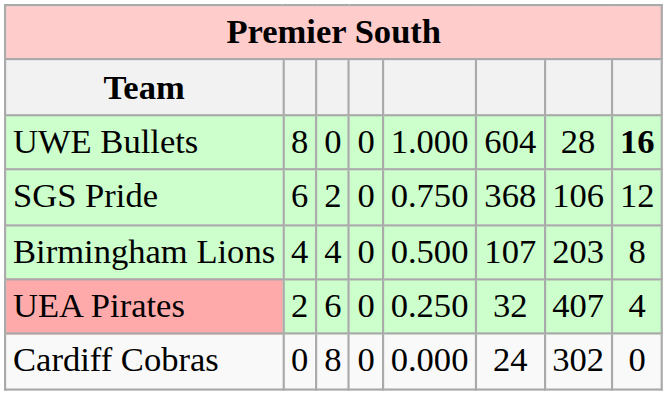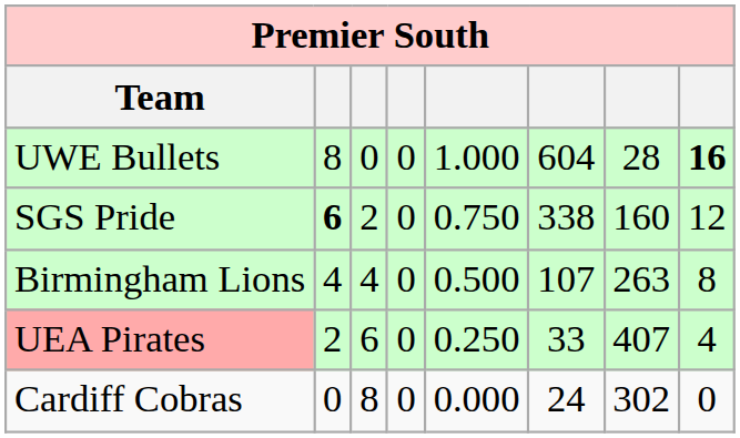 <table class="wikitable">
 <tr style="background:#fcc;">
 <td colspan="8" style="text-align:center;"><strong>Premier South</strong></td>
 </tr>
 <tr style="background:#efefef;">
 <th>Team</th>
 <th></th>
 <th></th>
 <th></th>
 <th></th>
 <th></th>
 <th></th>
 <th></th>
 </tr>
 <tr style="text-align:center; background:#cfc;">
 <td align="left">UWE Bullets</td>
 <td>8</td>
 <td>0</td>
 <td>0</td>
 <td>1.000</td>
 <td>604</td>
 <td>28</td>
 <td><strong>16</strong></td>
 </tr>
 <tr style="text-align:center; background:#cfc;">
 <td align="left">SGS Pride</td>
-<td>6</td>
+<td><strong>6</strong></td>
 <td>2</td>
 <td>0</td>
 <td>0.750</td>
-<td>368</td>
-<td>106</td>
+<td>338</td>
+<td>160</td>
 <td>12</td>
 </tr>
 <tr style="text-align:center; background:#cfc;">
 <td align="left">Birmingham Lions</td>
 <td>4</td>
 <td>4</td>
 <td>0</td>
 <td>0.500</td>
 <td>107</td>
-<td>203</td>
+<td>263</td>
 <td>8</td>
 </tr>
 <tr style="text-align:center; background:#cfc;">
 <td align="left" style="background:#faa;">UEA Pirates</td>
 <td>2</td>
 <td>6</td>
 <td>0</td>
 <td>0.250</td>
-<td>32</td>
+<td>33</td>
 <td>407</td>
 <td>4</td>
 </tr>
 <tr style="text-align:center;">
 <td align="left">Cardiff Cobras</td>
 <td>0</td>
 <td>8</td>
 <td>0</td>
 <td>0.000</td>
 <td>24</td>
 <td>302</td>
 <td>0</td>
 </tr>
 </table>
